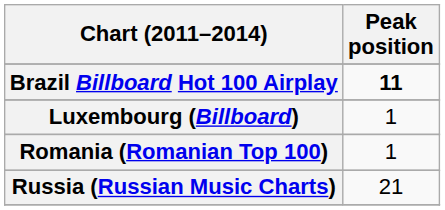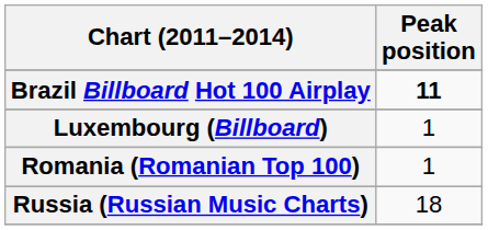 <table class="wikitable plainrowheaders sortable">
 <tr>
 <th>Chart (2011–2014)</th>
 <th>Peak<br>position</th>
 </tr>
 <tr>
 </tr>
 <tr>
 </tr>
 <tr>
 </tr>
 <tr>
 <th scope="row">Brazil <em><a href='#'>Billboard</a></em> <a href='#'>Hot 100 Airplay</a></th>
 <td style="text-align:center;"><strong>11</strong></td>
 </tr>
 <tr>
 </tr>
 <tr>
 </tr>
 <tr>
 </tr>
 <tr>
 </tr>
 <tr>
 </tr>
 <tr>
 </tr>
 <tr>
 </tr>
 <tr>
 <th scope="row">Luxembourg (<em><a href='#'>Billboard</a></em>)</th>
 <td style="text-align:center;">1</td>
 </tr>
 <tr>
 </tr>
 <tr>
 </tr>
 <tr>
 </tr>
 <tr>
 <th scope="row">Romania (<a href='#'>Romanian Top 100</a>)</th>
 <td style="text-align:center;">1</td>
 </tr>
 <tr>
 </tr>
 <tr>
 <th scope="row">Russia (<a href='#'>Russian Music Charts</a>)</th>
-<td style="text-align:center;">21</td>
+<td style="text-align:center;">18</td>
 </tr>
 <tr>
 </tr>
 <tr>
 </tr>
 <tr>
 </tr>
 <tr>
 </tr>
 </table>
